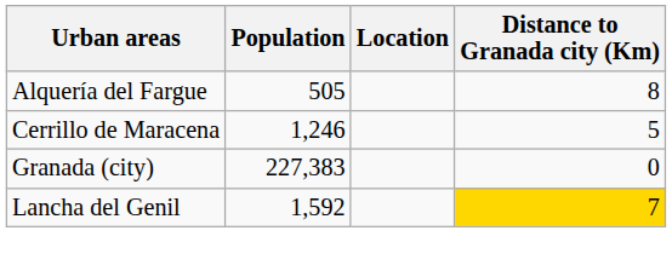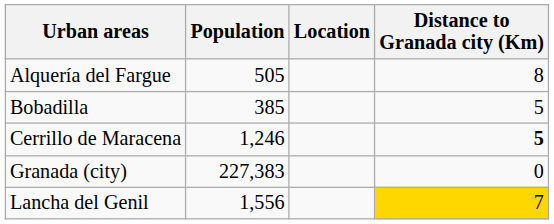 <table class="wikitable" style="margin:1em auto;" border="1" align="center">
 <tr style="background:#efefef;">
 <th>Urban areas</th>
 <th>Population</th>
 <th>Location</th>
 <th>Distance to<br>Granada city (Km)</th>
 </tr>
 <tr>
 <td>Alquería del Fargue</td>
 <td align="right">505</td>
 <td></td>
 <td align="right">8</td>
 </tr>
 <tr>
+<td>Bobadilla</td>
+<td align="right">385</td>
+<td></td>
+<td align="right">5</td>
+</tr>
+<tr>
 <td>Cerrillo de Maracena</td>
 <td align="right">1,246</td>
 <td></td>
-<td align="right">5</td>
+<td align="right"><strong>5</strong></td>
 </tr>
 <tr>
 <td>Granada (city)</td>
 <td align="right">227,383</td>
 <td></td>
 <td align="right">0</td>
 </tr>
 <tr>
 <td>Lancha del Genil</td>
-<td align="right">1,592</td>
+<td align="right">1,556</td>
 <td></td>
 <td align="right" style="background: gold;">7</td>
 </tr>
 </table>
